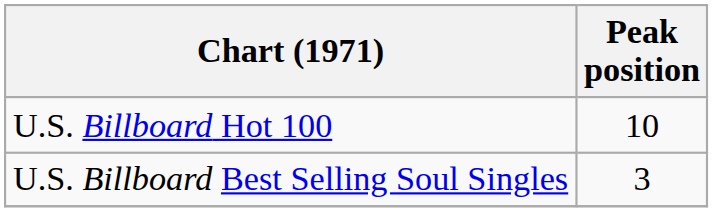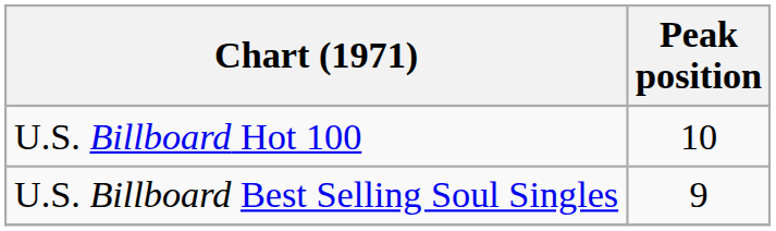 <table class="wikitable sortable">
 <tr>
 <th>Chart (1971)</th>
 <th>Peak<br>position</th>
 </tr>
 <tr>
 <td>U.S. <a href='#'><em>Billboard</em> Hot 100</a></td>
 <td align="center">10</td>
 </tr>
 <tr>
 <td>U.S. <em>Billboard</em> <a href='#'>Best Selling Soul Singles</a></td>
-<td align="center">3</td>
+<td align="center">9</td>
 </tr>
 <tr>
 </tr>
 </table>
